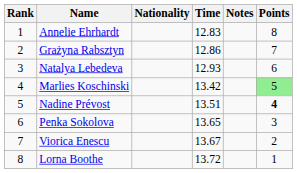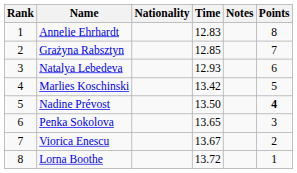 <table class="wikitable sortable" style="text-align:center">
 <tr>
 <th>Rank</th>
 <th>Name</th>
 <th>Nationality</th>
 <th>Time</th>
 <th>Notes</th>
 <th>Points</th>
 </tr>
 <tr>
 <td>1</td>
 <td align=left><a href='#'>Annelie Ehrhardt</a></td>
 <td align=left></td>
 <td>12.83</td>
 <td></td>
 <td>8</td>
 </tr>
 <tr>
 <td>2</td>
 <td align=left><a href='#'>Grażyna Rabsztyn</a></td>
 <td align=left></td>
-<td>12.86</td>
+<td>12.85</td>
 <td></td>
 <td>7</td>
 </tr>
 <tr>
 <td>3</td>
 <td align=left><a href='#'>Natalya Lebedeva</a></td>
 <td align=left></td>
 <td>12.93</td>
 <td></td>
 <td>6</td>
 </tr>
 <tr>
 <td>4</td>
 <td align=left><a href='#'>Marlies Koschinski</a></td>
 <td align=left></td>
 <td>13.42</td>
 <td></td>
-<td style="background: lightgreen;">5</td>
+<td>5</td>
 </tr>
 <tr>
 <td>5</td>
 <td align=left><a href='#'>Nadine Prévost</a></td>
 <td align=left></td>
-<td>13.51</td>
+<td>13.50</td>
 <td></td>
 <td><strong>4</strong></td>
 </tr>
 <tr>
 <td>6</td>
 <td align=left><a href='#'>Penka Sokolova</a></td>
 <td align=left></td>
 <td>13.65</td>
 <td></td>
 <td>3</td>
 </tr>
 <tr>
 <td>7</td>
 <td align=left><a href='#'>Viorica Enescu</a></td>
 <td align=left></td>
 <td>13.67</td>
 <td></td>
 <td>2</td>
 </tr>
 <tr>
 <td>8</td>
 <td align=left><a href='#'>Lorna Boothe</a></td>
 <td align=left></td>
 <td>13.72</td>
 <td></td>
 <td>1</td>
 </tr>
 </table>
